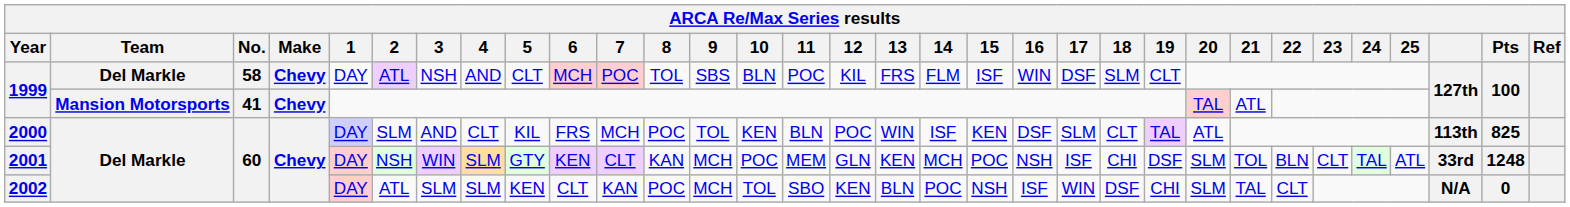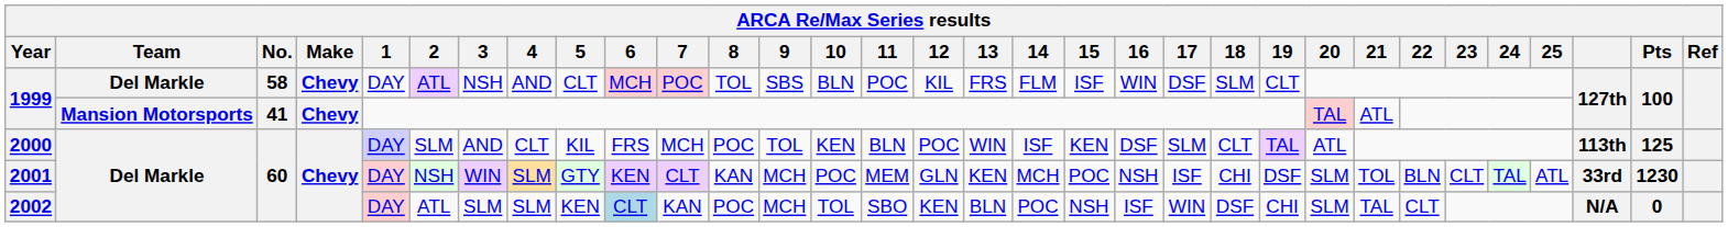 <table class="wikitable" style="text-align:center; font-size:75%">
 <tr>
 <th colspan="34"><a href='#'>ARCA Re/Max Series</a> results</th>
 </tr>
 <tr>
 <th>Year</th>
 <th>Team</th>
 <th>No.</th>
 <th>Make</th>
 <th>1</th>
 <th>2</th>
 <th>3</th>
 <th>4</th>
 <th>5</th>
 <th>6</th>
 <th>7</th>
 <th>8</th>
 <th>9</th>
 <th>10</th>
 <th>11</th>
 <th>12</th>
 <th>13</th>
 <th>14</th>
 <th>15</th>
 <th>16</th>
 <th>17</th>
 <th>18</th>
 <th>19</th>
 <th>20</th>
 <th>21</th>
 <th>22</th>
 <th>23</th>
 <th>24</th>
 <th>25</th>
 <th></th>
 <th>Pts</th>
 <th>Ref</th>
 </tr>
 <tr>
 <th rowspan=2><a href='#'>1999</a></th>
 <th>Del Markle</th>
 <th>58</th>
 <th><a href='#'>Chevy</a></th>
 <td><a href='#'>DAY</a></td>
 <td style="background:#EFCFFF;"><a href='#'>ATL</a><br></td>
 <td><a href='#'>NSH</a></td>
 <td><a href='#'>AND</a></td>
 <td><a href='#'>CLT</a></td>
 <td style="background:#FFCFCF;"><a href='#'>MCH</a><br></td>
 <td style="background:#FFCFCF;"><a href='#'>POC</a><br></td>
 <td><a href='#'>TOL</a></td>
 <td><a href='#'>SBS</a></td>
 <td><a href='#'>BLN</a></td>
 <td><a href='#'>POC</a></td>
 <td><a href='#'>KIL</a></td>
 <td><a href='#'>FRS</a></td>
 <td><a href='#'>FLM</a></td>
 <td><a href='#'>ISF</a></td>
 <td><a href='#'>WIN</a></td>
 <td><a href='#'>DSF</a></td>
 <td><a href='#'>SLM</a></td>
 <td><a href='#'>CLT</a></td>
 <td colspan=6></td>
 <th rowspan=2>127th</th>
 <th rowspan=2>100</th>
 <th rowspan=2></th>
 </tr>
 <tr>
 <th><a href='#'>Mansion Motorsports</a></th>
 <th>41</th>
 <th><a href='#'>Chevy</a></th>
 <td colspan=19></td>
 <td style="background:#FFCFCF;"><a href='#'>TAL</a><br></td>
 <td><a href='#'>ATL</a></td>
 <td colspan=4></td>
 </tr>
 <tr>
 <th><a href='#'>2000</a></th>
 <th rowspan=3>Del Markle</th>
 <th rowspan=3>60</th>
 <th rowspan=3><a href='#'>Chevy</a></th>
 <td style="background:#CFCFFF;"><a href='#'>DAY</a><br></td>
 <td><a href='#'>SLM</a></td>
 <td><a href='#'>AND</a></td>
 <td><a href='#'>CLT</a></td>
 <td><a href='#'>KIL</a></td>
 <td><a href='#'>FRS</a></td>
 <td><a href='#'>MCH</a></td>
 <td><a href='#'>POC</a></td>
 <td><a href='#'>TOL</a></td>
 <td><a href='#'>KEN</a></td>
 <td><a href='#'>BLN</a></td>
 <td><a href='#'>POC</a></td>
 <td><a href='#'>WIN</a></td>
 <td><a href='#'>ISF</a></td>
 <td><a href='#'>KEN</a></td>
 <td><a href='#'>DSF</a></td>
 <td><a href='#'>SLM</a></td>
 <td><a href='#'>CLT</a></td>
 <td style="background:#EFCFFF;"><a href='#'>TAL</a><br></td>
 <td><a href='#'>ATL</a></td>
 <td colspan=5></td>
 <th>113th</th>
-<th>825</th>
+<th>125</th>
 <th></th>
 </tr>
 <tr>
 <th><a href='#'>2001</a></th>
 <td style="background:#FFCFCF;"><a href='#'>DAY</a><br></td>
 <td style="background:#DFFFDF;"><a href='#'>NSH</a><br></td>
 <td style="background:#EFCFFF;"><a href='#'>WIN</a><br></td>
 <td style="background:#FFDF9F;"><a href='#'>SLM</a><br></td>
 <td style="background:#DFFFDF;"><a href='#'>GTY</a><br></td>
 <td style="background:#EFCFFF;"><a href='#'>KEN</a><br></td>
 <td style="background:#EFCFFF;"><a href='#'>CLT</a><br></td>
 <td><a href='#'>KAN</a></td>
 <td><a href='#'>MCH</a></td>
 <td><a href='#'>POC</a></td>
 <td><a href='#'>MEM</a></td>
 <td><a href='#'>GLN</a></td>
 <td><a href='#'>KEN</a></td>
 <td><a href='#'>MCH</a></td>
 <td><a href='#'>POC</a></td>
 <td><a href='#'>NSH</a></td>
 <td><a href='#'>ISF</a></td>
 <td><a href='#'>CHI</a></td>
 <td><a href='#'>DSF</a></td>
 <td><a href='#'>SLM</a></td>
 <td><a href='#'>TOL</a></td>
 <td><a href='#'>BLN</a></td>
 <td><a href='#'>CLT</a></td>
 <td style="background:#DFFFDF;"><a href='#'>TAL</a><br></td>
 <td><a href='#'>ATL</a></td>
 <th>33rd</th>
-<th>1248</th>
+<th>1230</th>
 <th></th>
 </tr>
 <tr>
 <th><a href='#'>2002</a></th>
 <td style="background:#FFCFCF;"><a href='#'>DAY</a><br></td>
 <td><a href='#'>ATL</a></td>
 <td><a href='#'>SLM</a></td>
 <td><a href='#'>SLM</a></td>
 <td><a href='#'>KEN</a></td>
-<td><a href='#'>CLT</a></td>
+<td style="background: lightblue;"><a href='#'>CLT</a></td>
 <td><a href='#'>KAN</a></td>
 <td><a href='#'>POC</a></td>
 <td><a href='#'>MCH</a></td>
 <td><a href='#'>TOL</a></td>
 <td><a href='#'>SBO</a></td>
 <td><a href='#'>KEN</a></td>
 <td><a href='#'>BLN</a></td>
 <td><a href='#'>POC</a></td>
 <td><a href='#'>NSH</a></td>
 <td><a href='#'>ISF</a></td>
 <td><a href='#'>WIN</a></td>
 <td><a href='#'>DSF</a></td>
 <td><a href='#'>CHI</a></td>
 <td><a href='#'>SLM</a></td>
 <td><a href='#'>TAL</a></td>
 <td><a href='#'>CLT</a></td>
 <td colspan=3></td>
 <th>N/A</th>
 <th>0</th>
 <th></th>
 </tr>
 </table>
